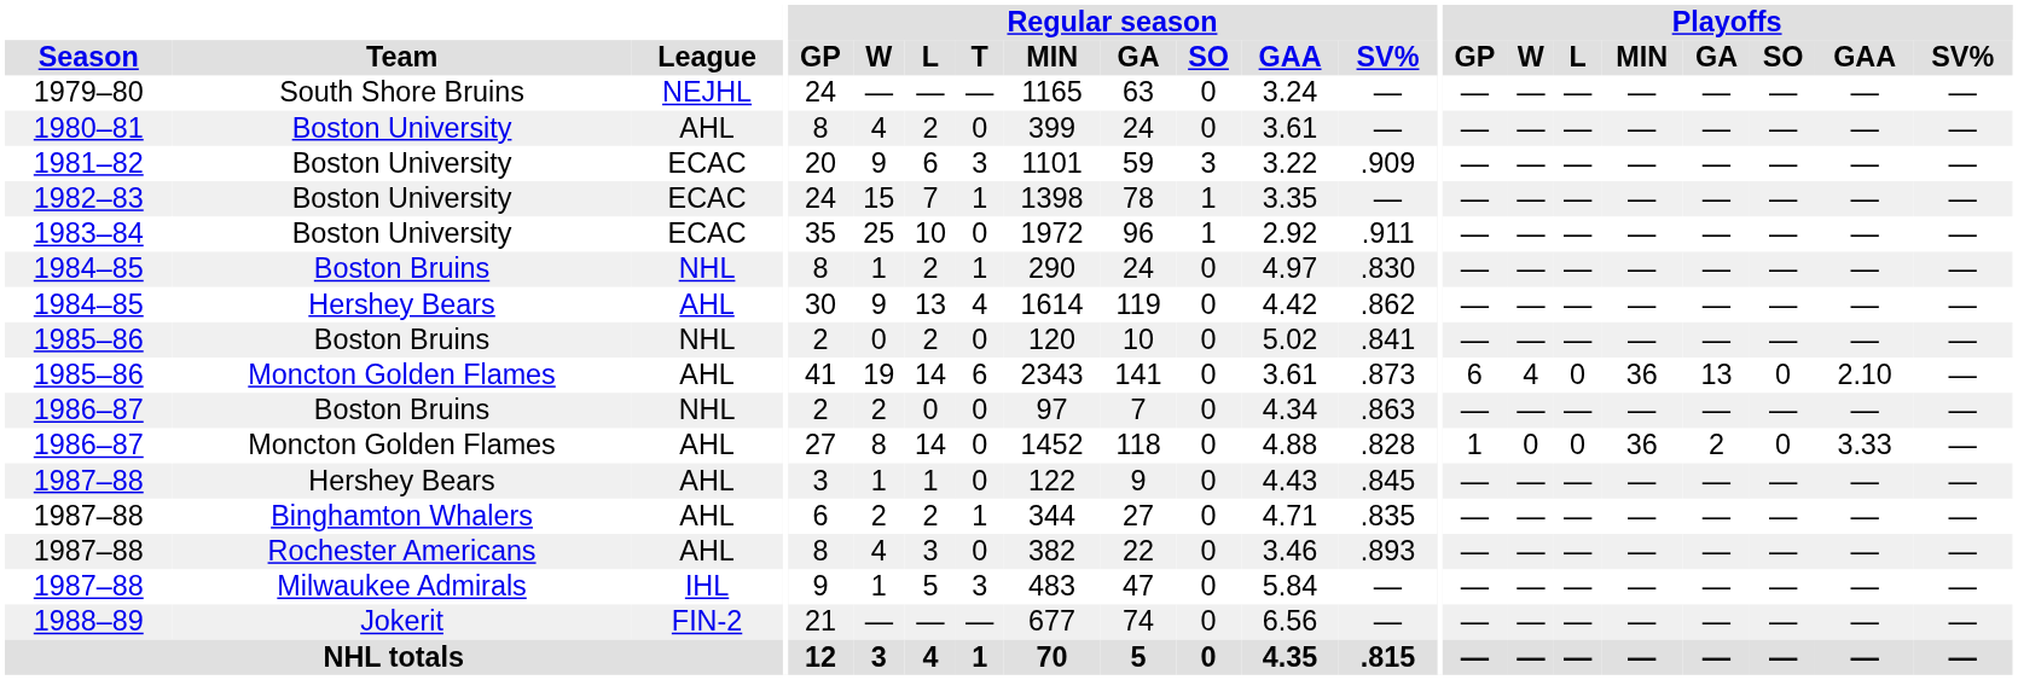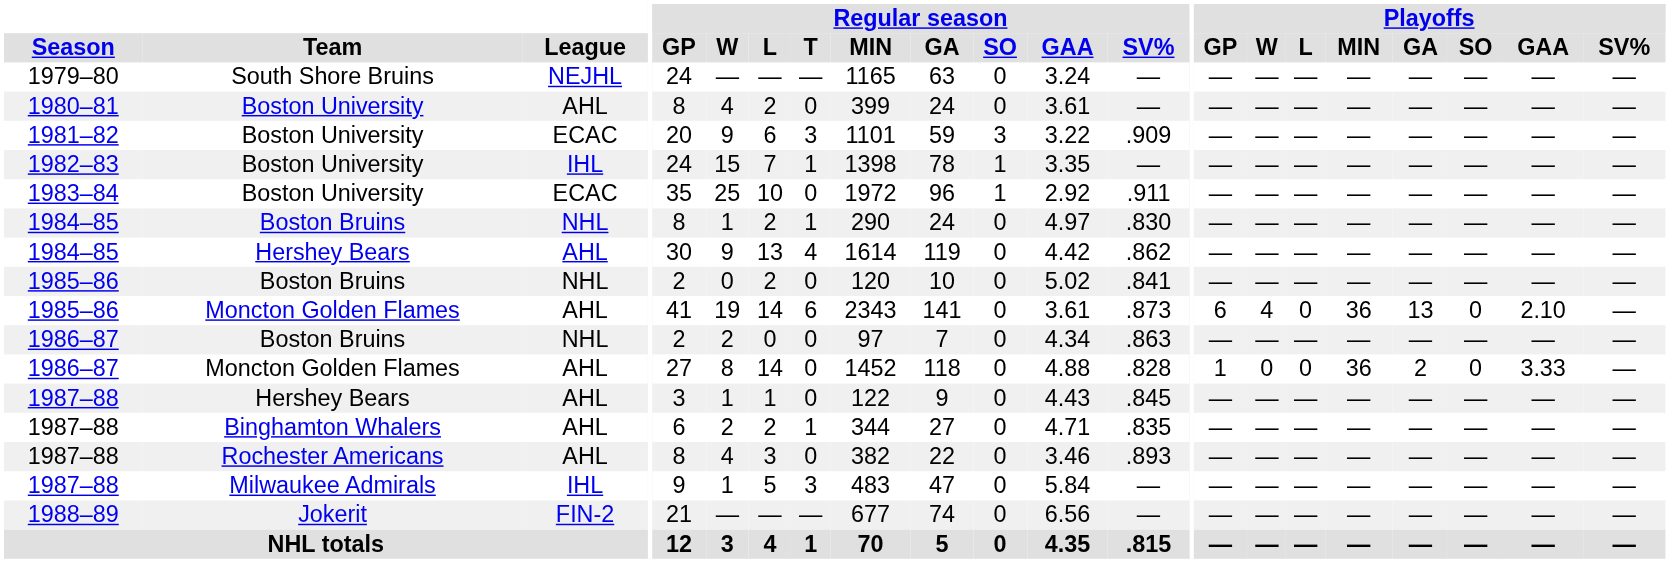 <table border="0" cellpadding="1" cellspacing="0" style="width:90%; text-align:center;">
 <tr bgcolor="#e0e0e0">
 <th colspan="3" bgcolor="#ffffff"></th>
 <th rowspan="99" bgcolor="#ffffff"></th>
 <th colspan="9" bgcolor="#e0e0e0"><a href='#'>Regular season</a></th>
 <th rowspan="99" bgcolor="#ffffff"></th>
 <th colspan="8" bgcolor="#e0e0e0"><a href='#'>Playoffs</a></th>
 </tr>
 <tr bgcolor="#e0e0e0">
 <th><a href='#'>Season</a></th>
 <th>Team</th>
 <th>League</th>
 <th>GP</th>
 <th>W</th>
 <th>L</th>
 <th>T</th>
 <th>MIN</th>
 <th>GA</th>
 <th><a href='#'>SO</a></th>
 <th><a href='#'>GAA</a></th>
 <th><a href='#'>SV%</a></th>
 <th>GP</th>
 <th>W</th>
 <th>L</th>
 <th>MIN</th>
 <th>GA</th>
 <th>SO</th>
 <th>GAA</th>
 <th>SV%</th>
 </tr>
 <tr>
 <td>1979–80</td>
 <td>South Shore Bruins</td>
 <td><a href='#'>NEJHL</a></td>
 <td>24</td>
 <td>—</td>
 <td>—</td>
 <td>—</td>
 <td>1165</td>
 <td>63</td>
 <td>0</td>
 <td>3.24</td>
 <td>—</td>
 <td>—</td>
 <td>—</td>
 <td>—</td>
 <td>—</td>
 <td>—</td>
 <td>—</td>
 <td>—</td>
 <td>—</td>
 </tr>
 <tr bgcolor="#f0f0f0">
 <td><a href='#'>1980–81</a></td>
 <td><a href='#'>Boston University</a></td>
 <td>AHL</td>
 <td>8</td>
 <td>4</td>
 <td>2</td>
 <td>0</td>
 <td>399</td>
 <td>24</td>
 <td>0</td>
 <td>3.61</td>
 <td>—</td>
 <td>—</td>
 <td>—</td>
 <td>—</td>
 <td>—</td>
 <td>—</td>
 <td>—</td>
 <td>—</td>
 <td>—</td>
 </tr>
 <tr>
 <td><a href='#'>1981–82</a></td>
 <td>Boston University</td>
 <td>ECAC</td>
 <td>20</td>
 <td>9</td>
 <td>6</td>
 <td>3</td>
 <td>1101</td>
 <td>59</td>
 <td>3</td>
 <td>3.22</td>
 <td>.909</td>
 <td>—</td>
 <td>—</td>
 <td>—</td>
 <td>—</td>
 <td>—</td>
 <td>—</td>
 <td>—</td>
 <td>—</td>
 </tr>
 <tr bgcolor="#f0f0f0">
 <td><a href='#'>1982–83</a></td>
 <td>Boston University</td>
-<td>ECAC</td>
+<td><a href='#'>IHL</a></td>
 <td>24</td>
 <td>15</td>
 <td>7</td>
 <td>1</td>
 <td>1398</td>
 <td>78</td>
 <td>1</td>
 <td>3.35</td>
 <td>—</td>
 <td>—</td>
 <td>—</td>
 <td>—</td>
 <td>—</td>
 <td>—</td>
 <td>—</td>
 <td>—</td>
 <td>—</td>
 </tr>
 <tr>
 <td><a href='#'>1983–84</a></td>
 <td>Boston University</td>
 <td>ECAC</td>
 <td>35</td>
 <td>25</td>
 <td>10</td>
 <td>0</td>
 <td>1972</td>
 <td>96</td>
 <td>1</td>
 <td>2.92</td>
 <td>.911</td>
 <td>—</td>
 <td>—</td>
 <td>—</td>
 <td>—</td>
 <td>—</td>
 <td>—</td>
 <td>—</td>
 <td>—</td>
 </tr>
 <tr bgcolor="#f0f0f0">
 <td><a href='#'>1984–85</a></td>
 <td><a href='#'>Boston Bruins</a></td>
 <td><a href='#'>NHL</a></td>
 <td>8</td>
 <td>1</td>
 <td>2</td>
 <td>1</td>
 <td>290</td>
 <td>24</td>
 <td>0</td>
 <td>4.97</td>
 <td>.830</td>
 <td>—</td>
 <td>—</td>
 <td>—</td>
 <td>—</td>
 <td>—</td>
 <td>—</td>
 <td>—</td>
 <td>—</td>
 </tr>
 <tr>
 <td><a href='#'>1984–85</a></td>
 <td><a href='#'>Hershey Bears</a></td>
 <td><a href='#'>AHL</a></td>
 <td>30</td>
 <td>9</td>
 <td>13</td>
 <td>4</td>
 <td>1614</td>
 <td>119</td>
 <td>0</td>
 <td>4.42</td>
 <td>.862</td>
 <td>—</td>
 <td>—</td>
 <td>—</td>
 <td>—</td>
 <td>—</td>
 <td>—</td>
 <td>—</td>
 <td>—</td>
 </tr>
 <tr bgcolor="#f0f0f0">
 <td><a href='#'>1985–86</a></td>
 <td>Boston Bruins</td>
 <td>NHL</td>
 <td>2</td>
 <td>0</td>
 <td>2</td>
 <td>0</td>
 <td>120</td>
 <td>10</td>
 <td>0</td>
 <td>5.02</td>
 <td>.841</td>
 <td>—</td>
 <td>—</td>
 <td>—</td>
 <td>—</td>
 <td>—</td>
 <td>—</td>
 <td>—</td>
 <td>—</td>
 </tr>
 <tr>
 <td><a href='#'>1985–86</a></td>
 <td><a href='#'>Moncton Golden Flames</a></td>
 <td>AHL</td>
 <td>41</td>
 <td>19</td>
 <td>14</td>
 <td>6</td>
 <td>2343</td>
 <td>141</td>
 <td>0</td>
 <td>3.61</td>
 <td>.873</td>
 <td>6</td>
 <td>4</td>
 <td>0</td>
 <td>36</td>
 <td>13</td>
 <td>0</td>
 <td>2.10</td>
 <td>—</td>
 </tr>
 <tr bgcolor="#f0f0f0">
 <td><a href='#'>1986–87</a></td>
 <td>Boston Bruins</td>
 <td>NHL</td>
 <td>2</td>
 <td>2</td>
 <td>0</td>
 <td>0</td>
 <td>97</td>
 <td>7</td>
 <td>0</td>
 <td>4.34</td>
 <td>.863</td>
 <td>—</td>
 <td>—</td>
 <td>—</td>
 <td>—</td>
 <td>—</td>
 <td>—</td>
 <td>—</td>
 <td>—</td>
 </tr>
 <tr>
 <td><a href='#'>1986–87</a></td>
 <td>Moncton Golden Flames</td>
 <td>AHL</td>
 <td>27</td>
 <td>8</td>
 <td>14</td>
 <td>0</td>
 <td>1452</td>
 <td>118</td>
 <td>0</td>
 <td>4.88</td>
 <td>.828</td>
 <td>1</td>
 <td>0</td>
 <td>0</td>
 <td>36</td>
 <td>2</td>
 <td>0</td>
 <td>3.33</td>
 <td>—</td>
 </tr>
 <tr bgcolor="#f0f0f0">
 <td><a href='#'>1987–88</a></td>
 <td>Hershey Bears</td>
 <td>AHL</td>
 <td>3</td>
 <td>1</td>
 <td>1</td>
 <td>0</td>
 <td>122</td>
 <td>9</td>
 <td>0</td>
 <td>4.43</td>
 <td>.845</td>
 <td>—</td>
 <td>—</td>
 <td>—</td>
 <td>—</td>
 <td>—</td>
 <td>—</td>
 <td>—</td>
 <td>—</td>
 </tr>
 <tr>
 <td>1987–88</td>
 <td><a href='#'>Binghamton Whalers</a></td>
 <td>AHL</td>
 <td>6</td>
 <td>2</td>
 <td>2</td>
 <td>1</td>
 <td>344</td>
 <td>27</td>
 <td>0</td>
 <td>4.71</td>
 <td>.835</td>
 <td>—</td>
 <td>—</td>
 <td>—</td>
 <td>—</td>
 <td>—</td>
 <td>—</td>
 <td>—</td>
 <td>—</td>
 </tr>
 <tr bgcolor="#f0f0f0">
 <td>1987–88</td>
 <td><a href='#'>Rochester Americans</a></td>
 <td>AHL</td>
 <td>8</td>
 <td>4</td>
 <td>3</td>
 <td>0</td>
 <td>382</td>
 <td>22</td>
 <td>0</td>
 <td>3.46</td>
 <td>.893</td>
 <td>—</td>
 <td>—</td>
 <td>—</td>
 <td>—</td>
 <td>—</td>
 <td>—</td>
 <td>—</td>
 <td>—</td>
 </tr>
 <tr>
 <td><a href='#'>1987–88</a></td>
 <td><a href='#'>Milwaukee Admirals</a></td>
 <td><a href='#'>IHL</a></td>
 <td>9</td>
 <td>1</td>
 <td>5</td>
 <td>3</td>
 <td>483</td>
 <td>47</td>
 <td>0</td>
 <td>5.84</td>
 <td>—</td>
 <td>—</td>
 <td>—</td>
 <td>—</td>
 <td>—</td>
 <td>—</td>
 <td>—</td>
 <td>—</td>
 <td>—</td>
 </tr>
 <tr bgcolor="#f0f0f0">
 <td><a href='#'>1988–89</a></td>
 <td><a href='#'>Jokerit</a></td>
 <td><a href='#'>FIN-2</a></td>
 <td>21</td>
 <td>—</td>
 <td>—</td>
 <td>—</td>
 <td>677</td>
 <td>74</td>
 <td>0</td>
 <td>6.56</td>
 <td>—</td>
 <td>—</td>
 <td>—</td>
 <td>—</td>
 <td>—</td>
 <td>—</td>
 <td>—</td>
 <td>—</td>
 <td>—</td>
 </tr>
 <tr bgcolor="#e0e0e0">
 <th colspan=3>NHL totals</th>
 <th>12</th>
 <th>3</th>
 <th>4</th>
 <th>1</th>
 <th>70</th>
 <th>5</th>
 <th>0</th>
 <th>4.35</th>
 <th>.815</th>
 <th>—</th>
 <th>—</th>
 <th>—</th>
 <th>—</th>
 <th>—</th>
 <th>—</th>
 <th>—</th>
 <th>—</th>
 </tr>
 </table>
